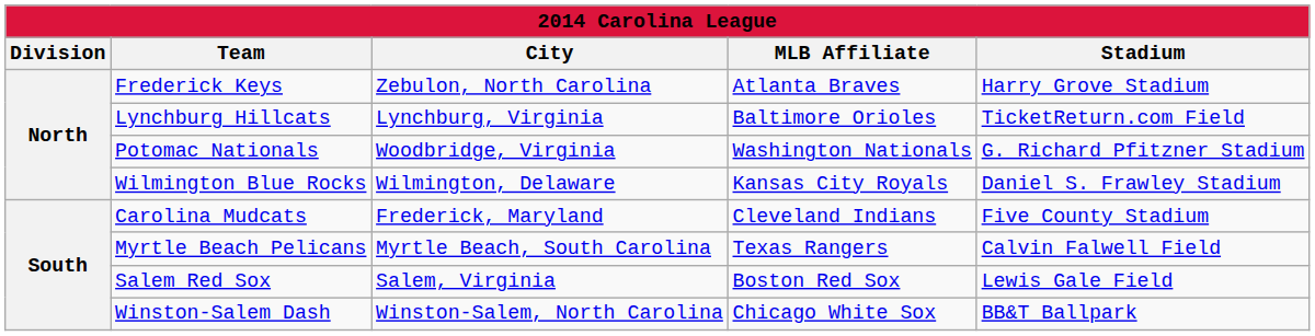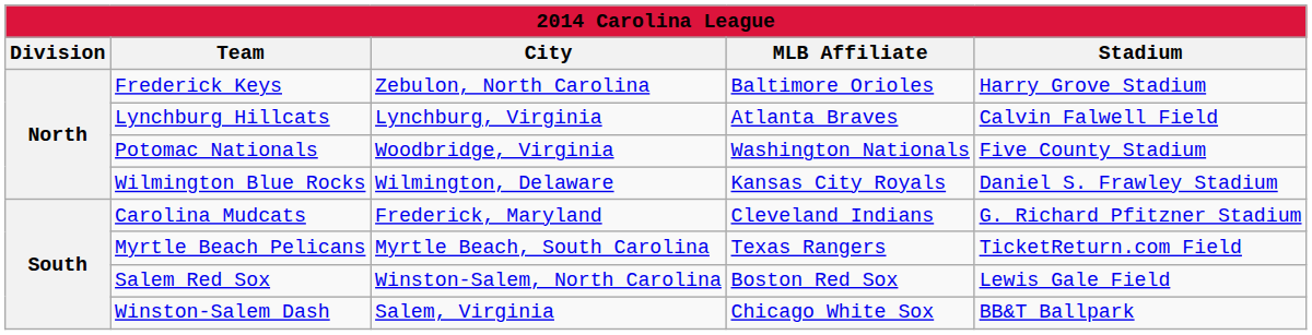 <table class="wikitable" style="width:auto">
 <tr>
 <td bgcolor="#DC143C" align="center" colspan="7"><strong><span>2014 Carolina League</span></strong></td>
 </tr>
 <tr>
 <th>Division</th>
 <th>Team</th>
 <th>City</th>
 <th>MLB Affiliate</th>
 <th>Stadium</th>
 </tr>
 <tr>
 <th rowspan="4">North</th>
 <td><a href='#'>Frederick Keys</a></td>
 <td><a href='#'>Zebulon, North Carolina</a></td>
-<td><a href='#'>Atlanta Braves</a></td>
+<td><a href='#'>Baltimore Orioles</a></td>
 <td><a href='#'>Harry Grove Stadium</a></td>
 </tr>
 <tr>
 <td><a href='#'>Lynchburg Hillcats</a></td>
 <td><a href='#'>Lynchburg, Virginia</a></td>
-<td><a href='#'>Baltimore Orioles</a></td>
-<td><a href='#'>TicketReturn.com Field</a></td>
+<td><a href='#'>Atlanta Braves</a></td>
+<td><a href='#'>Calvin Falwell Field</a></td>
 </tr>
 <tr>
 <td><a href='#'>Potomac Nationals</a></td>
 <td><a href='#'>Woodbridge, Virginia</a></td>
 <td><a href='#'>Washington Nationals</a></td>
-<td><a href='#'>G. Richard Pfitzner Stadium</a></td>
+<td><a href='#'>Five County Stadium</a></td>
 </tr>
 <tr>
 <td><a href='#'>Wilmington Blue Rocks</a></td>
 <td><a href='#'>Wilmington, Delaware</a></td>
 <td><a href='#'>Kansas City Royals</a></td>
 <td><a href='#'>Daniel S. Frawley Stadium</a></td>
 </tr>
 <tr>
 <th rowspan="4">South</th>
 <td><a href='#'>Carolina Mudcats</a></td>
 <td><a href='#'>Frederick, Maryland</a></td>
 <td><a href='#'>Cleveland Indians</a></td>
-<td><a href='#'>Five County Stadium</a></td>
+<td><a href='#'>G. Richard Pfitzner Stadium</a></td>
 </tr>
 <tr>
 <td><a href='#'>Myrtle Beach Pelicans</a></td>
 <td><a href='#'>Myrtle Beach, South Carolina</a></td>
 <td><a href='#'>Texas Rangers</a></td>
-<td><a href='#'>Calvin Falwell Field</a></td>
+<td><a href='#'>TicketReturn.com Field</a></td>
 </tr>
 <tr>
 <td><a href='#'>Salem Red Sox</a></td>
-<td><a href='#'>Salem, Virginia</a></td>
+<td><a href='#'>Winston-Salem, North Carolina</a></td>
 <td><a href='#'>Boston Red Sox</a></td>
 <td><a href='#'>Lewis Gale Field</a></td>
 </tr>
 <tr>
 <td><a href='#'>Winston-Salem Dash</a></td>
-<td><a href='#'>Winston-Salem, North Carolina</a></td>
+<td><a href='#'>Salem, Virginia</a></td>
 <td><a href='#'>Chicago White Sox</a></td>
 <td><a href='#'>BB&T Ballpark</a></td>
 </tr>
 </table>
